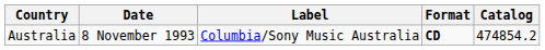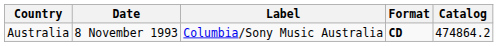 <table class="wikitable">
 <tr>
 <th>Country</th>
 <th>Date</th>
 <th>Label</th>
 <th>Format</th>
 <th>Catalog</th>
 </tr>
 <tr>
 <td>Australia</td>
 <td>8 November 1993</td>
 <td><a href='#'>Columbia</a>/Sony Music Australia</td>
 <td><strong>CD</strong></td>
-<td>474854.2</td>
+<td>474864.2</td>
 </tr>
 </table>
